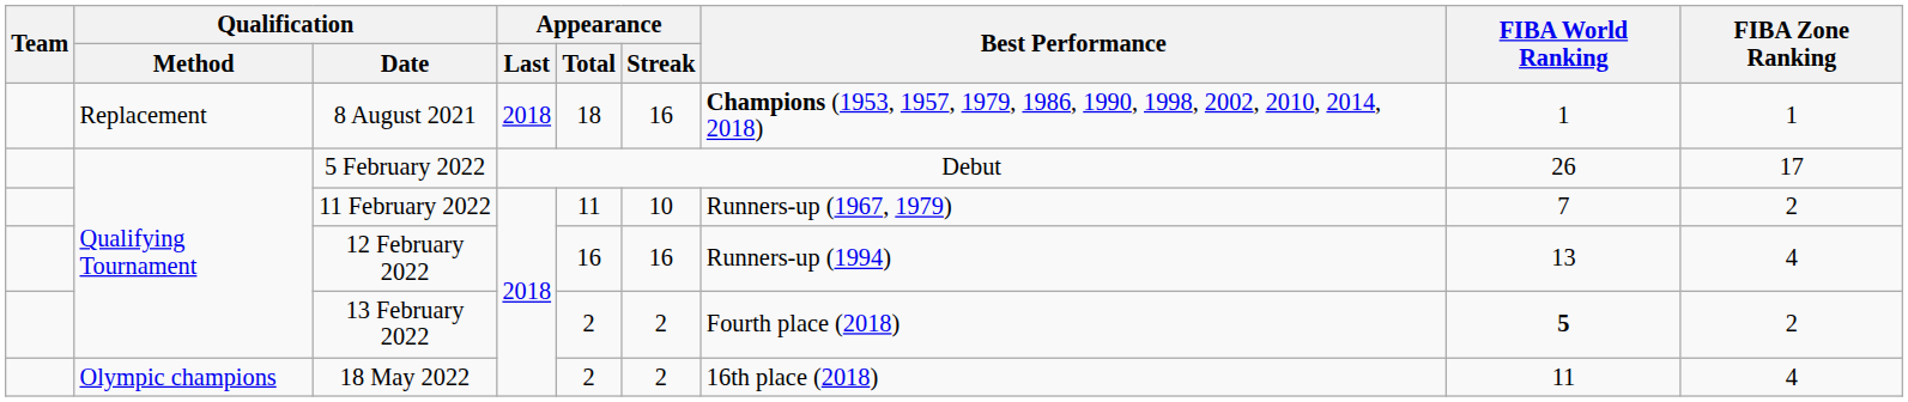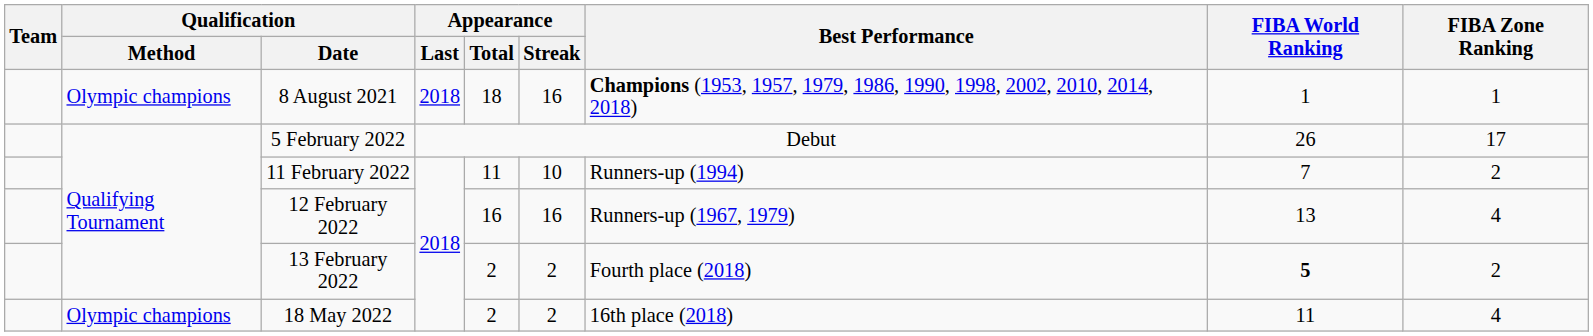 <table class="wikitable">
 <tr>
 <th rowspan=2>Team</th>
 <th colspan=2>Qualification</th>
 <th colspan=3>Appearance</th>
 <th rowspan=2>Best Performance</th>
 <th rowspan=2><a href='#'>FIBA World Ranking</a></th>
 <th rowspan=2>FIBA Zone Ranking</th>
 </tr>
 <tr>
 <th>Method</th>
 <th>Date</th>
 <th>Last</th>
 <th>Total</th>
 <th>Streak</th>
 </tr>
 <tr>
 <td></td>
-<td>Replacement</td>
+<td><a href='#'>Olympic champions</a></td>
 <td align=center>8 August 2021</td>
 <td align=center><a href='#'>2018</a></td>
 <td align=center>18</td>
 <td align=center>16</td>
 <td><strong>Champions</strong> (<a href='#'>1953</a>, <a href='#'>1957</a>, <a href='#'>1979</a>, <a href='#'>1986</a>, <a href='#'>1990</a>, <a href='#'>1998</a>, <a href='#'>2002</a>, <a href='#'>2010</a>, <a href='#'>2014</a>, <a href='#'>2018</a>)</td>
 <td align=center>1</td>
 <td align="center">1</td>
 </tr>
 <tr>
 <td></td>
 <td rowspan=4><a href='#'>Qualifying Tournament</a></td>
 <td align=center>5 February 2022</td>
 <td align=center colspan=4>Debut</td>
 <td align=center>26</td>
 <td align="center">17</td>
 </tr>
 <tr>
 <td></td>
 <td align=center>11 February 2022</td>
 <td align=center rowspan=4><a href='#'>2018</a></td>
 <td align=center>11</td>
 <td align=center>10</td>
-<td>Runners-up (<a href='#'>1967</a>, <a href='#'>1979</a>)</td>
+<td>Runners-up (<a href='#'>1994</a>)</td>
 <td align=center>7</td>
 <td align="center">2</td>
 </tr>
 <tr>
 <td></td>
 <td align=center>12 February 2022</td>
 <td align=center>16</td>
 <td align=center>16</td>
-<td>Runners-up (<a href='#'>1994</a>)</td>
+<td>Runners-up (<a href='#'>1967</a>, <a href='#'>1979</a>)</td>
 <td align=center>13</td>
 <td align="center">4</td>
 </tr>
 <tr>
 <td></td>
 <td align=center>13 February 2022</td>
 <td align=center>2</td>
 <td align=center>2</td>
 <td>Fourth place (<a href='#'>2018</a>)</td>
 <td align=center><strong>5</strong></td>
 <td align="center">2</td>
 </tr>
 <tr>
 <td></td>
 <td><a href='#'>Olympic champions</a></td>
 <td align=center>18 May 2022</td>
 <td align=center>2</td>
 <td align=center>2</td>
 <td>16th place (<a href='#'>2018</a>)</td>
 <td align=center>11</td>
 <td align="center">4</td>
 </tr>
 </table>
